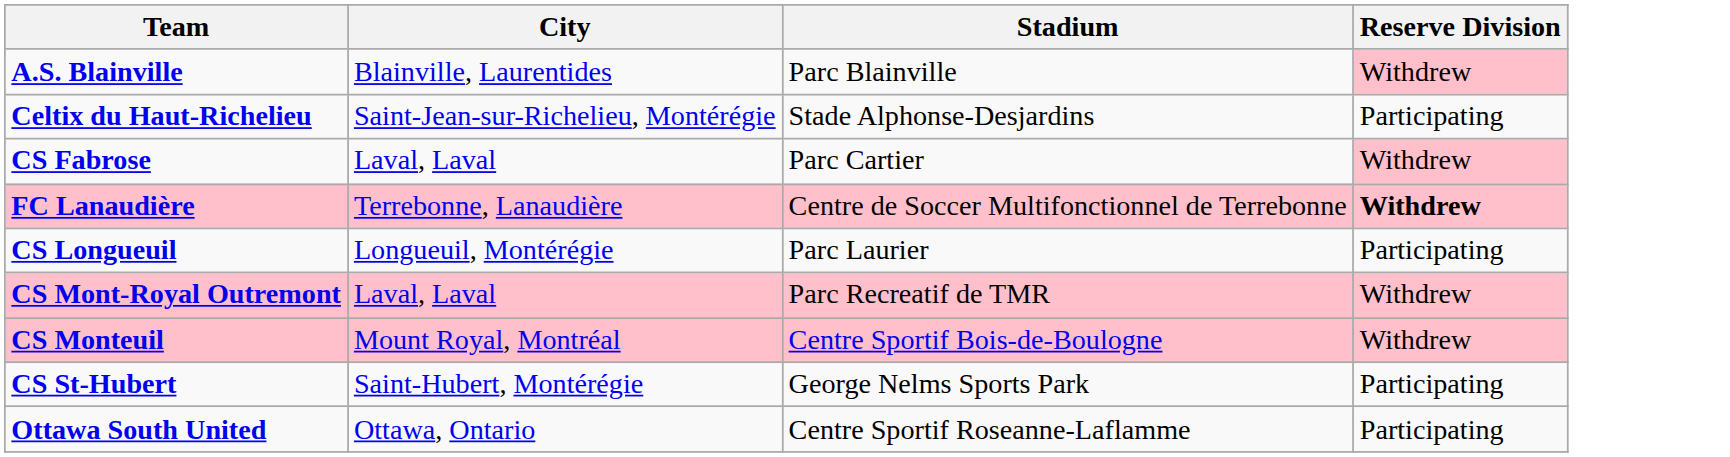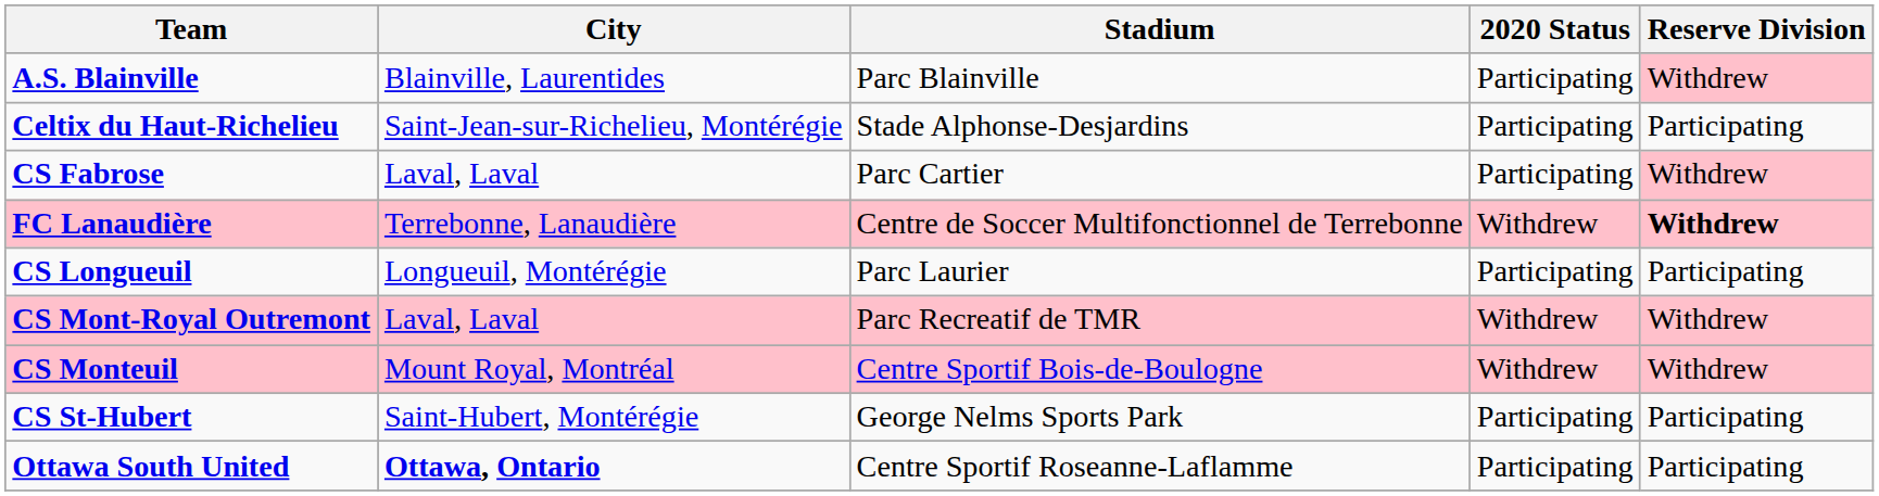 <table class="wikitable" style="text-align:left">
 <tr>
 <th style="background:">Team</th>
 <th style="background:">City</th>
 <th style="background:">Stadium</th>
+<th style="background:">2020 Status</th>
 <th style="background:">Reserve Division</th>
 </tr>
 <tr>
 <td><strong><a href='#'>A.S. Blainville</a></strong></td>
 <td><a href='#'>Blainville</a>, <a href='#'>Laurentides</a></td>
 <td>Parc Blainville</td>
+<td>Participating</td>
 <td style="background: pink;">Withdrew</td>
 </tr>
 <tr>
 <td><strong><a href='#'>Celtix du Haut-Richelieu</a></strong></td>
 <td><a href='#'>Saint-Jean-sur-Richelieu</a>, <a href='#'>Montérégie</a></td>
 <td>Stade Alphonse-Desjardins</td>
 <td>Participating</td>
+<td>Participating</td>
 </tr>
 <tr>
 <td><strong><a href='#'>CS Fabrose</a></strong></td>
 <td><a href='#'>Laval</a>, <a href='#'>Laval</a></td>
 <td>Parc Cartier</td>
+<td>Participating</td>
 <td style="background: pink;">Withdrew</td>
 </tr>
 <tr>
 <td style="background: pink;"><strong><a href='#'>FC Lanaudière</a></strong></td>
 <td style="background: pink;"><a href='#'>Terrebonne</a>, <a href='#'>Lanaudière</a></td>
 <td style="background: pink;">Centre de Soccer Multifonctionnel de Terrebonne</td>
+<td style="background: pink;">Withdrew</td>
 <td style="background: pink;"><strong>Withdrew</strong></td>
 </tr>
 <tr>
 <td><strong><a href='#'>CS Longueuil</a></strong></td>
 <td><a href='#'>Longueuil</a>, <a href='#'>Montérégie</a></td>
 <td>Parc Laurier</td>
 <td>Participating</td>
+<td>Participating</td>
 </tr>
 <tr>
 <td style="background: pink;"><strong><a href='#'>CS Mont-Royal Outremont</a></strong></td>
 <td style="background: pink;"><a href='#'>Laval</a>, <a href='#'>Laval</a></td>
 <td style="background: pink;">Parc Recreatif de TMR</td>
+<td style="background: pink;">Withdrew</td>
 <td style="background: pink;">Withdrew</td>
 </tr>
 <tr>
 <td style="background: pink;"><strong><a href='#'>CS Monteuil</a></strong></td>
 <td style="background: pink;"><a href='#'>Mount Royal</a>, <a href='#'>Montréal</a></td>
 <td style="background: pink;"><a href='#'>Centre Sportif Bois-de-Boulogne</a></td>
 <td style="background: pink;">Withdrew</td>
+<td style="background: pink;">Withdrew</td>
 </tr>
 <tr>
 <td><strong><a href='#'>CS St-Hubert</a></strong></td>
 <td><a href='#'>Saint-Hubert</a>,  <a href='#'>Montérégie</a></td>
 <td>George Nelms Sports Park</td>
 <td>Participating</td>
+<td>Participating</td>
 </tr>
 <tr>
 <td><strong><a href='#'>Ottawa South United</a></strong></td>
-<td><a href='#'>Ottawa</a>, <a href='#'>Ontario</a></td>
+<td><strong><a href='#'>Ottawa</a>, <a href='#'>Ontario</a></strong></td>
 <td>Centre Sportif Roseanne-Laflamme</td>
+<td>Participating</td>
 <td>Participating</td>
 </tr>
 </table>
